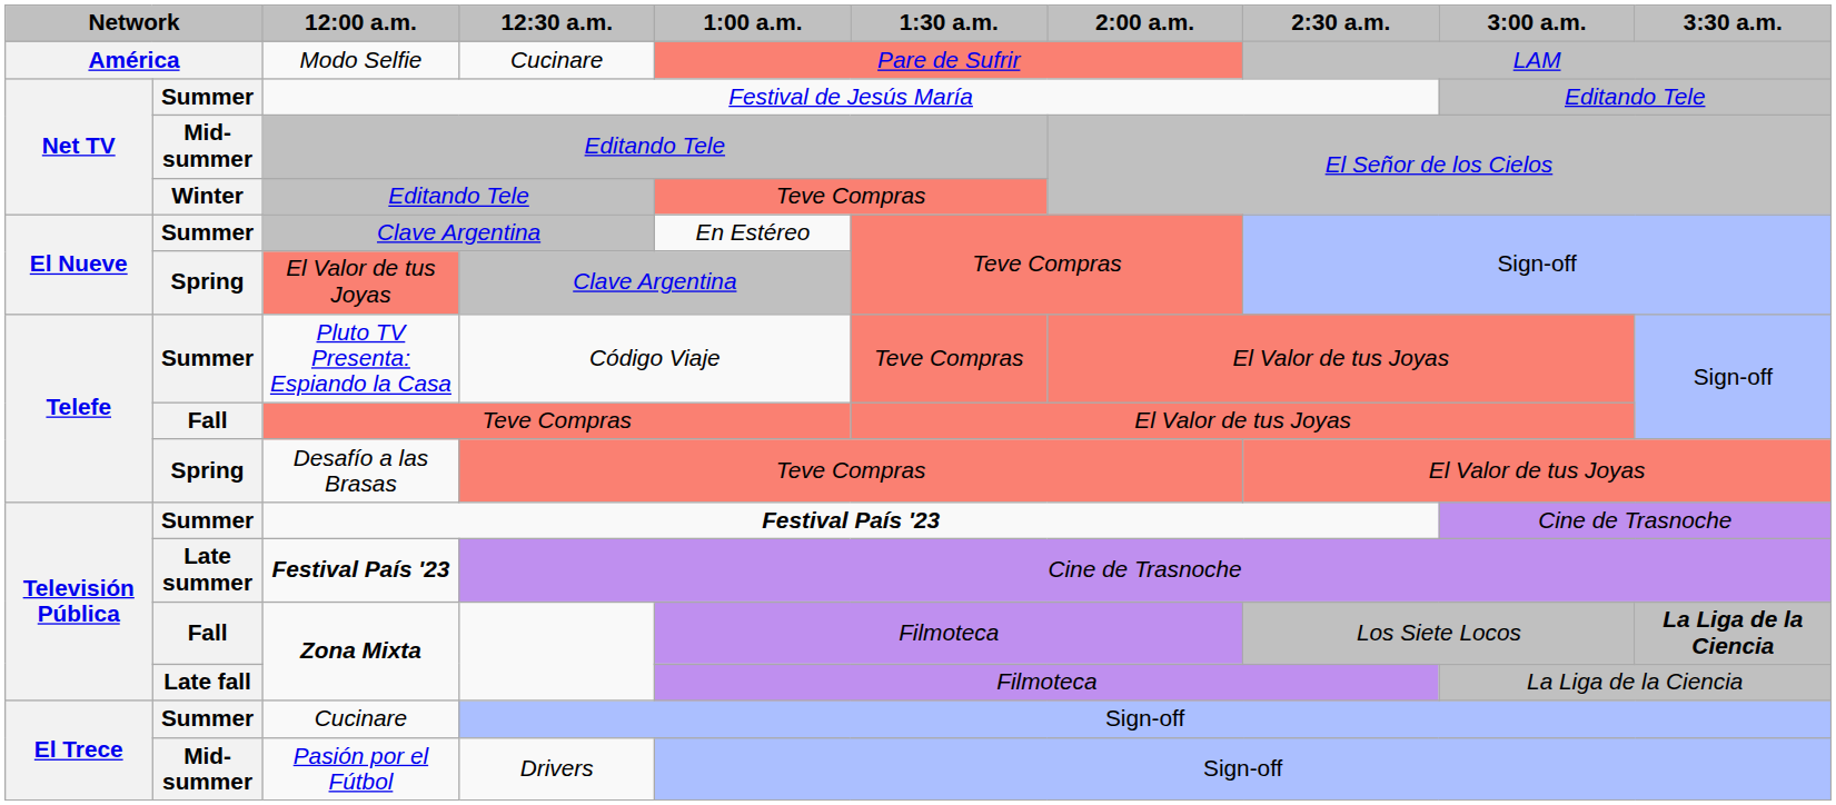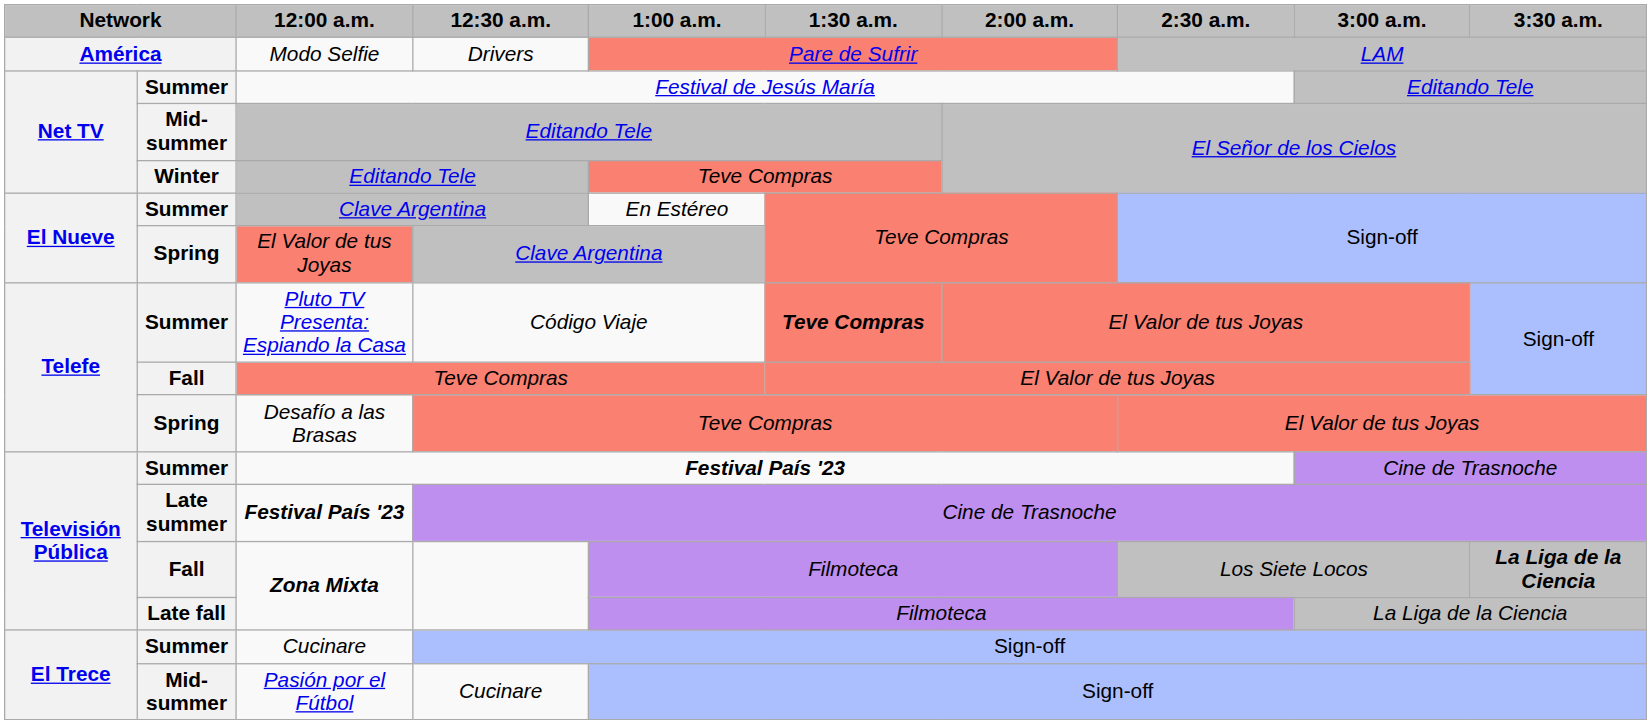 <table class="wikitable" style="width:100%;margin-right:0;text-align:center">
 <tr>
 <th colspan="2" style="background-color:#C0C0C0;width:13%;">Network</th>
 <th style="background-color:#C0C0C0;text-align:center;width:10%;">12:00 a.m.</th>
 <th style="background-color:#C0C0C0;text-align:center;width:10%;">12:30 a.m.</th>
 <th style="background-color:#C0C0C0;text-align:center;width:10%;">1:00 a.m.</th>
 <th style="background-color:#C0C0C0;text-align:center;width:10%;">1:30 a.m.</th>
 <th style="background-color:#C0C0C0;text-align:center;width:10%;">2:00 a.m.</th>
 <th style="background-color:#C0C0C0;text-align:center;width:10%;">2:30 a.m.</th>
 <th style="background-color:#C0C0C0;text-align:center;width:10%;">3:00 a.m.</th>
 <th style="background-color:#C0C0C0;text-align:center;width:10%;">3:30 a.m.</th>
 </tr>
 <tr>
 <th colspan="2"><a href='#'>América</a></th>
 <td><em>Modo Selfie</em></td>
-<td><em>Cucinare</em></td>
+<td><em>Drivers</em><br></td>
 <td style="background:#FA8072;" colspan="3"><em><a href='#'>Pare de Sufrir</a></em></td>
 <td style="background:#C0C0C0;" colspan="3"><em><a href='#'>LAM</a></em>  </td>
 </tr>
 <tr>
 <th rowspan="3"><a href='#'>Net TV</a></th>
 <th>Summer</th>
 <td colspan="6"><em><a href='#'>Festival de Jesús María</a></em> </td>
 <td style="background:#C0C0C0;" colspan="2"><em><a href='#'>Editando Tele</a></em> <br></td>
 </tr>
 <tr>
 <th>Mid-summer</th>
 <td style="background:#C0C0C0;" colspan="4"><em><a href='#'>Editando Tele</a></em> </td>
 <td style="background:#C0C0C0;" colspan="4" rowspan="2"><em><a href='#'>El Señor de los Cielos</a></em>  </td>
 </tr>
 <tr>
 <th>Winter</th>
 <td style="background:#C0C0C0;" colspan="2"><em><a href='#'>Editando Tele</a></em> </td>
 <td style="background:#FA8072;" colspan="2"><em>Teve Compras</em></td>
 </tr>
 <tr>
 <th rowspan="2"><a href='#'>El Nueve</a></th>
 <th>Summer</th>
 <td style="background:#C0C0C0;" colspan="2"><em><a href='#'>Clave Argentina</a></em> </td>
 <td><em>En Estéreo</em></td>
 <td style="background:#FA8072;" colspan="2" rowspan="2"><em>Teve Compras</em></td>
 <td style="background:#abbfff;" colspan="3" rowspan="2">Sign-off</td>
 </tr>
 <tr>
 <th>Spring</th>
 <td style="background:#FA8072;"><em>El Valor de tus Joyas</em></td>
 <td style="background:#C0C0C0;" colspan="2"><em><a href='#'>Clave Argentina</a></em> </td>
 </tr>
 <tr>
 <th rowspan="3"><a href='#'>Telefe</a></th>
 <th>Summer</th>
 <td><em><a href='#'>Pluto TV Presenta: Espiando la Casa</a></em></td>
 <td colspan="2"><em>Código Viaje</em></td>
-<td style="background:#FA8072;"><em>Teve Compras</em></td>
+<td style="background:#FA8072;"><strong><em>Teve Compras</em></strong></td>
 <td style="background:#FA8072;" colspan="3"><em>El Valor de tus Joyas</em></td>
 <td style="background:#abbfff;" rowspan="2">Sign-off</td>
 </tr>
 <tr>
 <th>Fall</th>
 <td style="background:#FA8072;" colspan="3"><em>Teve Compras</em> </td>
 <td style="background:#FA8072;" colspan="4"><em>El Valor de tus Joyas</em> </td>
 </tr>
 <tr>
 <th>Spring</th>
 <td><em>Desafío a las Brasas</em></td>
 <td style="background:#FA8072;" colspan="4"><em>Teve Compras</em></td>
 <td style="background:#FA8072;" colspan="3"><em>El Valor de tus Joyas</em></td>
 </tr>
 <tr>
 <th rowspan="4"><a href='#'>Televisión Pública</a></th>
 <th>Summer</th>
 <td colspan="6"><strong><em>Festival País '23</em></strong> </td>
 <td style="background:#bf8fef;" colspan="2"><em>Cine de Trasnoche</em> </td>
 </tr>
 <tr>
 <th>Late summer</th>
 <td><strong><em>Festival País '23</em></strong> </td>
 <td style="background:#bf8fef;" colspan="7"><em>Cine de Trasnoche</em> </td>
 </tr>
 <tr>
 <th>Fall</th>
 <td rowspan="2"><strong><em>Zona Mixta</em></strong> </td>
 <td rowspan="2"><em></em></td>
 <td style="background:#bf8fef;" colspan="3"><em>Filmoteca</em></td>
 <td style="background:#C0C0C0;" colspan="2"><em>Los Siete Locos</em> </td>
 <td style="background:#C0C0C0;"><strong><em>La Liga de la Ciencia</em>  </strong></td>
 </tr>
 <tr>
 <th>Late fall</th>
 <td style="background:#bf8fef;" colspan="4"><em>Filmoteca</em></td>
 <td style="background:#C0C0C0;" colspan="2"><em>La Liga de la Ciencia</em> </td>
 </tr>
 <tr>
 <th rowspan="2"><a href='#'>El Trece</a></th>
 <th>Summer</th>
 <td><em>Cucinare</em></td>
 <td style="background:#abbfff;" colspan="7">Sign-off</td>
 </tr>
 <tr>
 <th>Mid-summer</th>
 <td><em><a href='#'>Pasión por el Fútbol</a></em> </td>
-<td><em>Drivers</em><br></td>
+<td><em>Cucinare</em></td>
 <td style="background:#abbfff;" colspan="6">Sign-off</td>
 </tr>
 </table>
